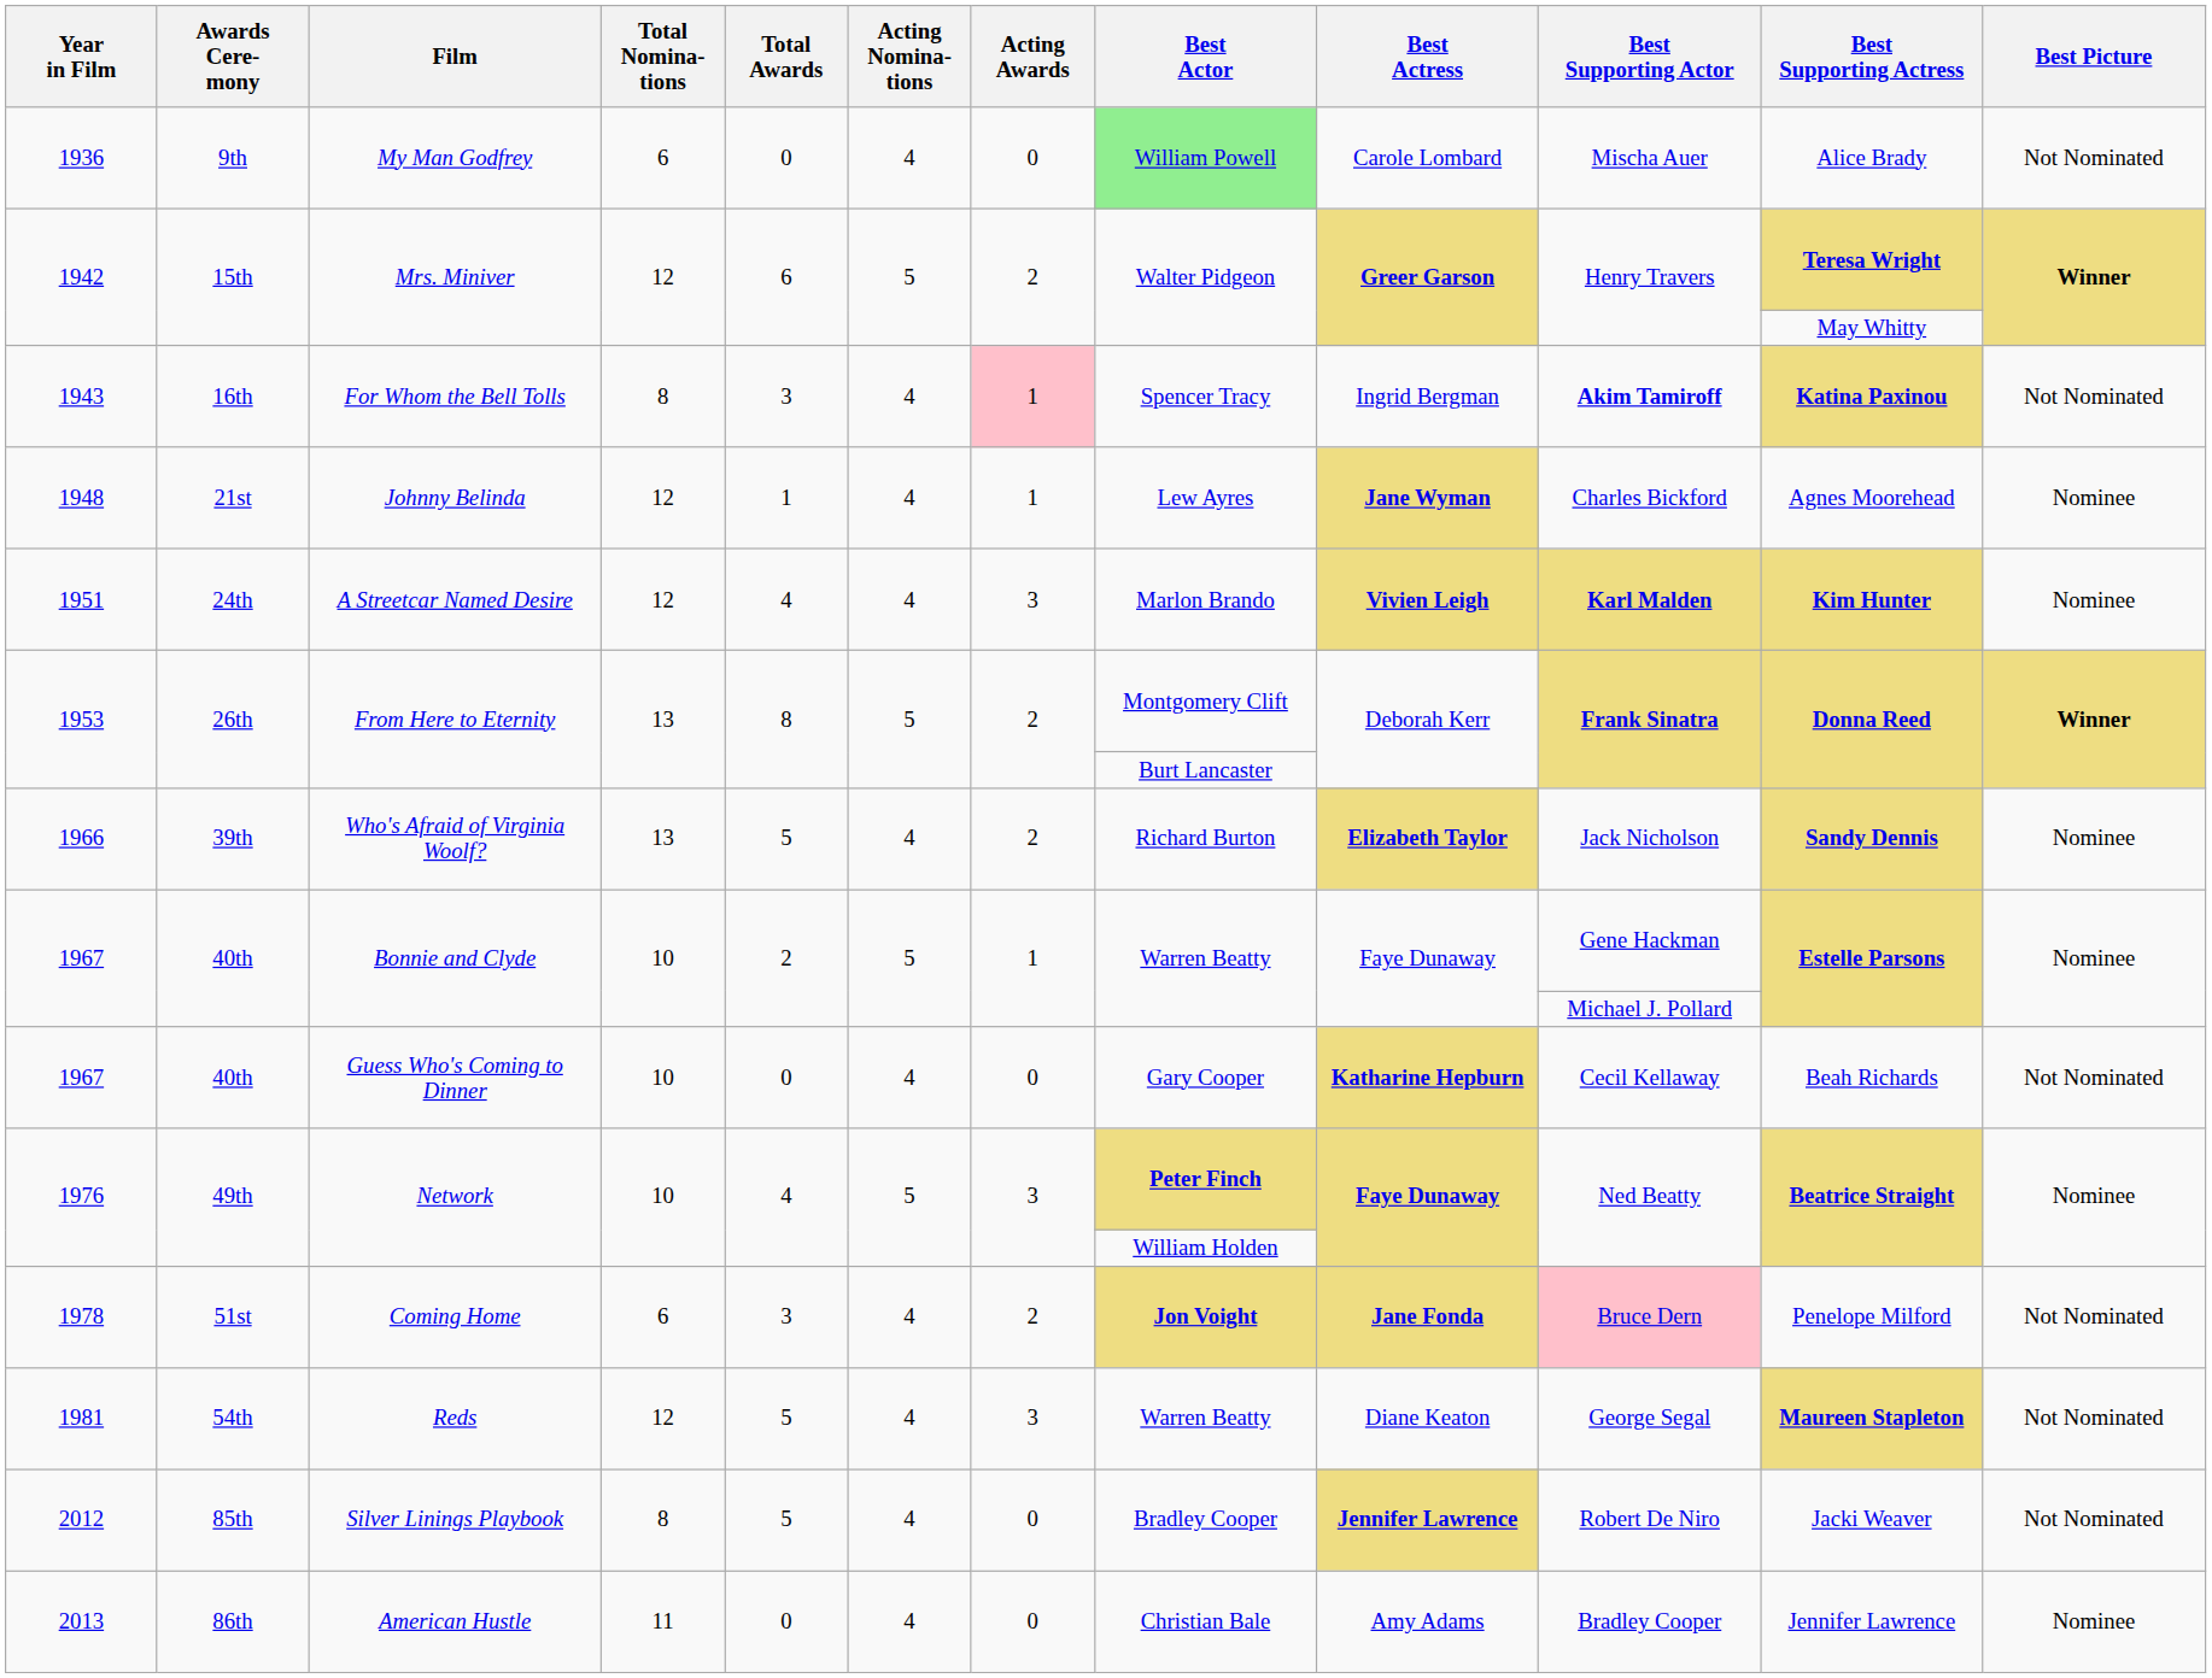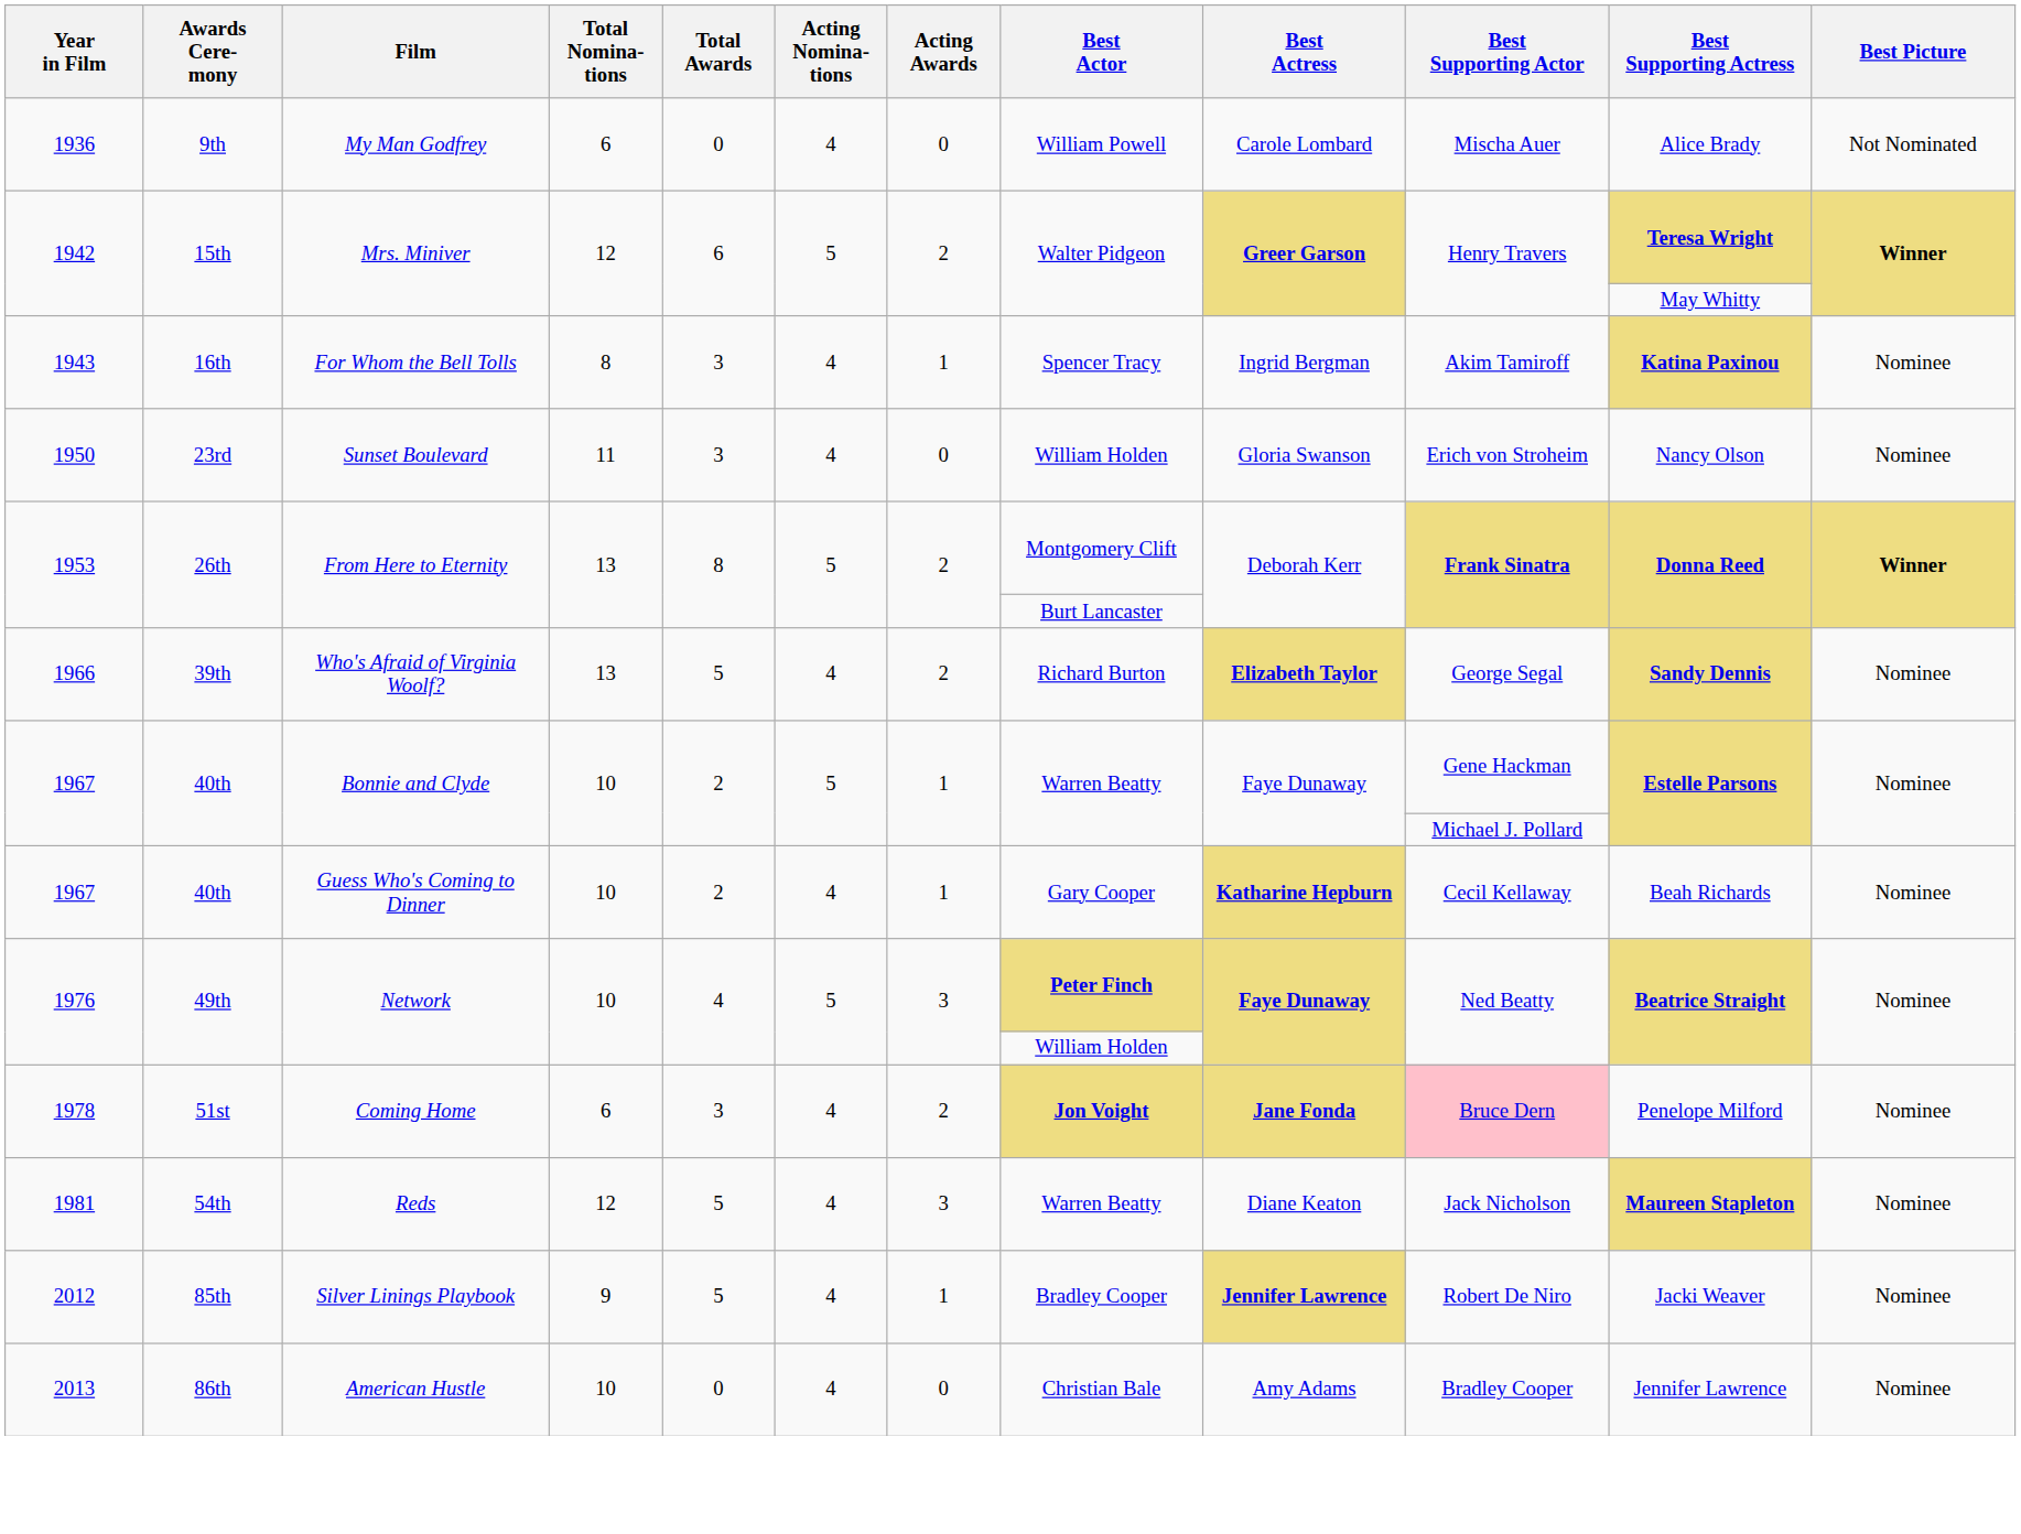 <table class = "wikitable sortable" style = "text-align: center">
 <tr style="height:4.5em;">
 <th width = "0100">Year<br>in Film</th>
 <th width = "0100">Awards<br>Cere-<br>mony</th>
 <th width = "0200">Film</th>
 <th width = "0080">Total<br>Nomina-<br>tions</th>
 <th width = "0080">Total<br>Awards</th>
 <th width = "0080">Acting<br>Nomina-<br>tions</th>
 <th width = "0080">Acting<br>Awards</th>
 <th width = "0150"><a href='#'>Best</a><br><a href='#'>Actor</a></th>
 <th width = "0150"><a href='#'>Best</a><br><a href='#'>Actress</a></th>
 <th width = "0150"><a href='#'>Best</a><br><a href='#'>Supporting Actor</a></th>
 <th width = "0150"><a href='#'>Best</a><br><a href='#'>Supporting Actress</a></th>
 <th width = "0150"><a href='#'>Best Picture</a></th>
 </tr>
 <tr style="height:4.5em;">
 <td><a href='#'>1936</a></td>
 <td data-sort-value="09th"><a href='#'>9th</a></td>
 <td><em><a href='#'>My Man Godfrey</a></em></td>
 <td>6</td>
 <td>0</td>
 <td>4</td>
 <td>0</td>
-<td style="background: lightgreen;"><a href='#'>William Powell</a></td>
+<td><a href='#'>William Powell</a></td>
 <td><a href='#'>Carole Lombard</a></td>
 <td><a href='#'>Mischa Auer</a></td>
 <td><a href='#'>Alice Brady</a></td>
 <td>Not Nominated</td>
 </tr>
 <tr style="height:4.5em;">
 <td rowspan=2><a href='#'>1942</a></td>
 <td rowspan=2><a href='#'>15th</a></td>
 <td rowspan=2><em><a href='#'>Mrs. Miniver</a></em></td>
 <td rowspan=2>12</td>
 <td rowspan=2>6</td>
 <td rowspan=2>5</td>
 <td rowspan=2>2</td>
 <td rowspan=2><a href='#'>Walter Pidgeon</a></td>
 <td rowspan=2, style="background:#EEDD82;"><strong><a href='#'>Greer Garson</a></strong></td>
 <td rowspan=2><a href='#'>Henry Travers</a></td>
 <td style="background:#EEDD82;"><strong><a href='#'>Teresa Wright</a></strong></td>
 <td rowspan=2, style="background:#EEDD82;"><strong>Winner</strong></td>
 </tr>
 <tr>
 <td><a href='#'>May Whitty</a></td>
 </tr>
 <tr style="height:4.5em;">
 <td><a href='#'>1943</a></td>
 <td><a href='#'>16th</a></td>
 <td><em><a href='#'>For Whom the Bell Tolls</a></em></td>
 <td>8</td>
 <td>3</td>
 <td>4</td>
-<td style="background: pink;">1</td>
+<td>1</td>
 <td><a href='#'>Spencer Tracy</a></td>
 <td><a href='#'>Ingrid Bergman</a></td>
-<td><strong><a href='#'>Akim Tamiroff</a></strong></td>
+<td><a href='#'>Akim Tamiroff</a></td>
 <td style="background:#EEDD82;"><strong><a href='#'>Katina Paxinou</a></strong></td>
-<td>Not Nominated</td>
-</tr>
-<tr style="height:4.5em;">
-<td><a href='#'>1948</a></td>
-<td><a href='#'>21st</a></td>
-<td><em><a href='#'>Johnny Belinda</a></em></td>
-<td>12</td>
-<td>1</td>
-<td>4</td>
-<td>1</td>
-<td><a href='#'>Lew Ayres</a></td>
-<td style="background:#EEDD82;"><strong><a href='#'>Jane Wyman</a></strong></td>
-<td><a href='#'>Charles Bickford</a></td>
-<td><a href='#'>Agnes Moorehead</a></td>
 <td>Nominee</td>
 </tr>
 <tr style="height:4.5em;">
-<td><a href='#'>1951</a></td>
-<td><a href='#'>24th</a></td>
-<td><em><a href='#'>A Streetcar Named Desire</a></em></td>
-<td>12</td>
+<td><a href='#'>1950</a></td>
+<td><a href='#'>23rd</a></td>
+<td><em><a href='#'>Sunset Boulevard</a></em></td>
+<td>11</td>
+<td>3</td>
 <td>4</td>
-<td>4</td>
-<td>3</td>
-<td><a href='#'>Marlon Brando</a></td>
-<td style="background:#EEDD82;"><strong><a href='#'>Vivien Leigh</a></strong></td>
-<td style="background:#EEDD82;"><strong><a href='#'>Karl Malden</a></strong></td>
-<td style="background:#EEDD82;"><strong><a href='#'>Kim Hunter</a></strong></td>
+<td>0</td>
+<td><a href='#'>William Holden</a></td>
+<td><a href='#'>Gloria Swanson</a></td>
+<td><a href='#'>Erich von Stroheim</a></td>
+<td><a href='#'>Nancy Olson</a></td>
 <td>Nominee</td>
 </tr>
 <tr style="height:4.5em;">
 <td rowspan=2><a href='#'>1953</a></td>
 <td rowspan=2><a href='#'>26th</a></td>
 <td rowspan=2><em><a href='#'>From Here to Eternity</a></em></td>
 <td rowspan=2>13</td>
 <td rowspan=2>8</td>
 <td rowspan=2>5</td>
 <td rowspan=2>2</td>
 <td><a href='#'>Montgomery Clift</a></td>
 <td rowspan=2><a href='#'>Deborah Kerr</a></td>
 <td rowspan=2, style="background:#EEDD82;"><strong><a href='#'>Frank Sinatra</a></strong></td>
 <td rowspan=2, style="background:#EEDD82;"><strong><a href='#'>Donna Reed</a></strong></td>
 <td rowspan=2, style="background:#EEDD82;"><strong>Winner</strong></td>
 </tr>
 <tr>
 <td><a href='#'>Burt Lancaster</a></td>
 </tr>
 <tr style="height:4.5em;">
 <td><a href='#'>1966</a></td>
 <td><a href='#'>39th</a></td>
 <td><em><a href='#'>Who's Afraid of Virginia Woolf?</a></em></td>
 <td>13</td>
 <td>5</td>
 <td>4</td>
 <td>2</td>
 <td><a href='#'>Richard Burton</a></td>
 <td style="background:#EEDD82;"><strong><a href='#'>Elizabeth Taylor</a></strong></td>
-<td><a href='#'>Jack Nicholson</a></td>
+<td><a href='#'>George Segal</a></td>
 <td style="background:#EEDD82;"><strong><a href='#'>Sandy Dennis</a></strong></td>
 <td>Nominee</td>
 </tr>
 <tr style="height:4.5em;">
 <td rowspan=2><a href='#'>1967</a></td>
 <td rowspan=2><a href='#'>40th</a></td>
 <td rowspan=2><em><a href='#'>Bonnie and Clyde</a></em></td>
 <td rowspan=2>10</td>
 <td rowspan=2>2</td>
 <td rowspan=2>5</td>
 <td rowspan=2>1</td>
 <td rowspan=2><a href='#'>Warren Beatty</a></td>
 <td rowspan=2><a href='#'>Faye Dunaway</a></td>
 <td><a href='#'>Gene Hackman</a></td>
 <td rowspan=2, style="background:#EEDD82;"><strong><a href='#'>Estelle Parsons</a></strong></td>
 <td rowspan=2>Nominee</td>
 </tr>
 <tr>
 <td><a href='#'>Michael J. Pollard</a></td>
 </tr>
 <tr style="height:4.5em;">
 <td><a href='#'>1967</a></td>
 <td><a href='#'>40th</a></td>
 <td><em><a href='#'>Guess Who's Coming to Dinner</a></em></td>
 <td>10</td>
-<td>0</td>
+<td>2</td>
 <td>4</td>
-<td>0</td>
+<td>1</td>
 <td><a href='#'>Gary Cooper</a></td>
 <td style="background:#EEDD82;"><strong><a href='#'>Katharine Hepburn</a></strong></td>
 <td><a href='#'>Cecil Kellaway</a></td>
 <td><a href='#'>Beah Richards</a></td>
-<td>Not Nominated</td>
+<td>Nominee</td>
 </tr>
 <tr style="height:4.5em;">
 <td rowspan=2><a href='#'>1976</a></td>
 <td rowspan=2><a href='#'>49th</a></td>
 <td rowspan=2><em><a href='#'>Network</a></em></td>
 <td rowspan=2>10</td>
 <td rowspan=2>4</td>
 <td rowspan=2>5</td>
 <td rowspan=2>3</td>
 <td style="background:#EEDD82;"><strong><a href='#'>Peter Finch</a></strong></td>
 <td rowspan=2, style="background:#EEDD82;"><strong><a href='#'>Faye Dunaway</a></strong></td>
 <td rowspan=2><a href='#'>Ned Beatty</a></td>
 <td rowspan=2, style="background:#EEDD82;"><strong><a href='#'>Beatrice Straight</a></strong></td>
 <td rowspan=2>Nominee</td>
 </tr>
 <tr>
 <td><a href='#'>William Holden</a></td>
 </tr>
 <tr style="height:4.5em;">
 <td><a href='#'>1978</a></td>
 <td><a href='#'>51st</a></td>
 <td><em><a href='#'>Coming Home</a></em></td>
 <td>6</td>
 <td>3</td>
 <td>4</td>
 <td>2</td>
 <td style="background:#EEDD82;"><strong><a href='#'>Jon Voight</a></strong></td>
 <td style="background:#EEDD82;"><strong><a href='#'>Jane Fonda</a></strong></td>
 <td style="background: pink;"><a href='#'>Bruce Dern</a></td>
 <td><a href='#'>Penelope Milford</a></td>
-<td>Not Nominated</td>
+<td>Nominee</td>
 </tr>
 <tr style="height:4.5em;">
 <td><a href='#'>1981</a></td>
 <td><a href='#'>54th</a></td>
 <td><em><a href='#'>Reds</a></em></td>
 <td>12</td>
 <td>5</td>
 <td>4</td>
 <td>3</td>
 <td><a href='#'>Warren Beatty</a></td>
 <td><a href='#'>Diane Keaton</a></td>
-<td><a href='#'>George Segal</a></td>
+<td><a href='#'>Jack Nicholson</a></td>
 <td style="background:#EEDD82;"><strong><a href='#'>Maureen Stapleton</a></strong></td>
-<td>Not Nominated</td>
+<td>Nominee</td>
 </tr>
 <tr style="height:4.5em;">
 <td><a href='#'>2012</a></td>
 <td><a href='#'>85th</a></td>
 <td><em><a href='#'>Silver Linings Playbook</a></em></td>
-<td>8</td>
+<td>9</td>
 <td>5</td>
 <td>4</td>
-<td>0</td>
+<td>1</td>
 <td><a href='#'>Bradley Cooper</a></td>
 <td style="background:#EEDD82;"><strong><a href='#'>Jennifer Lawrence</a></strong></td>
 <td><a href='#'>Robert De Niro</a></td>
 <td><a href='#'>Jacki Weaver</a></td>
-<td>Not Nominated</td>
+<td>Nominee</td>
 </tr>
 <tr style="height:4.5em;">
 <td><a href='#'>2013</a></td>
 <td><a href='#'>86th</a></td>
 <td><em><a href='#'>American Hustle</a></em></td>
-<td>11</td>
+<td>10</td>
 <td>0</td>
 <td>4</td>
 <td>0</td>
 <td><a href='#'>Christian Bale</a></td>
 <td><a href='#'>Amy Adams</a></td>
 <td><a href='#'>Bradley Cooper</a></td>
 <td><a href='#'>Jennifer Lawrence</a></td>
 <td>Nominee</td>
 </tr>
 </table>
